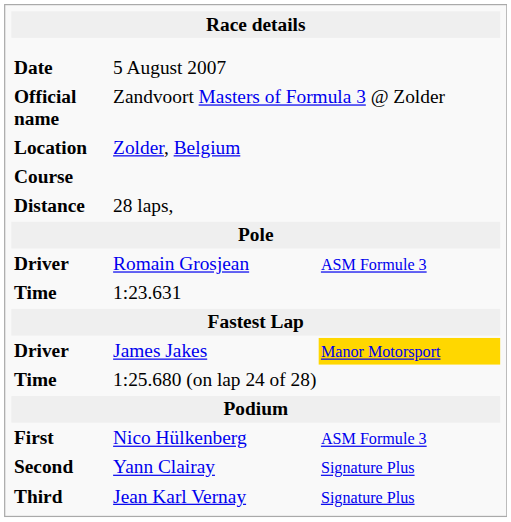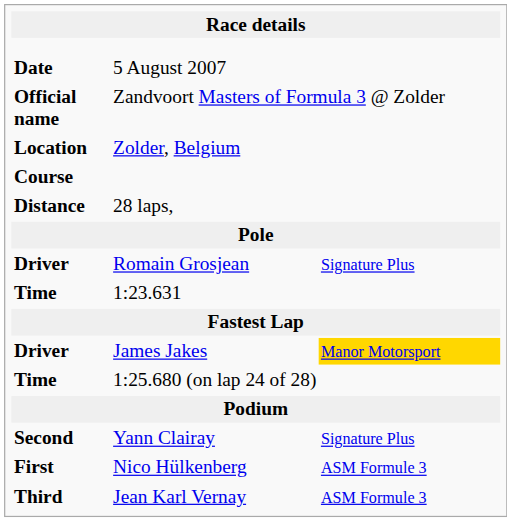 <table class="infobox" align="right" cellpadding="2" style="float:right; width: 26em; ">
 <tr>
 <th colspan="3" style="background:#efefef;">Race details</th>
 </tr>
 <tr>
 <td colspan="3" style="text-align:center;"></td>
 </tr>
 <tr>
 <td colspan="3" style="text-align:center;"></td>
 </tr>
 <tr>
 <td style="width: 20%;"><strong>Date</strong></td>
 <td>5 August 2007</td>
 </tr>
 <tr>
 <td><strong>Official name</strong></td>
 <td colspan=2>Zandvoort <a href='#'>Masters of Formula 3</a> @ Zolder</td>
 </tr>
 <tr>
 <td><strong>Location</strong></td>
 <td colspan=2><a href='#'>Zolder</a>, <a href='#'>Belgium</a></td>
 </tr>
 <tr>
 <td><strong>Course</strong></td>
 <td colspan=2></td>
 </tr>
 <tr>
 <td><strong>Distance</strong></td>
 <td colspan=2>28 laps, </td>
 </tr>
 <tr>
 <th colspan="3" style="background:#efefef;">Pole</th>
 </tr>
 <tr>
 <td><strong>Driver</strong></td>
 <td> <a href='#'>Romain Grosjean</a></td>
-<td><small><a href='#'>ASM Formule 3</a></small></td>
+<td><small><a href='#'>Signature Plus</a></small></td>
 </tr>
 <tr>
 <td><strong>Time</strong></td>
 <td colspan=2>1:23.631</td>
 </tr>
 <tr>
 <th colspan="3" style="background:#efefef;">Fastest Lap</th>
 </tr>
 <tr>
 <td><strong>Driver</strong></td>
 <td> <a href='#'>James Jakes</a></td>
 <td style="background: gold;"><small><a href='#'>Manor Motorsport</a></small></td>
 </tr>
 <tr>
 <td><strong>Time</strong></td>
 <td colspan=2>1:25.680 (on lap 24 of 28)</td>
 </tr>
 <tr>
 <th colspan="3" style="background:#efefef;">Podium</th>
 </tr>
 <tr>
+<td><strong>Second</strong></td>
+<td> <a href='#'>Yann Clairay</a></td>
+<td><small><a href='#'>Signature Plus</a></small></td>
+</tr>
+<tr>
 <td><strong>First</strong></td>
 <td> <a href='#'>Nico Hülkenberg</a></td>
 <td><small><a href='#'>ASM Formule 3</a></small></td>
 </tr>
 <tr>
-<td><strong>Second</strong></td>
-<td> <a href='#'>Yann Clairay</a></td>
-<td><small><a href='#'>Signature Plus</a></small></td>
-</tr>
-<tr>
 <td><strong>Third</strong></td>
 <td> <a href='#'>Jean Karl Vernay</a></td>
-<td><small><a href='#'>Signature Plus</a></small></td>
+<td><small><a href='#'>ASM Formule 3</a></small></td>
 </tr>
 </table>
